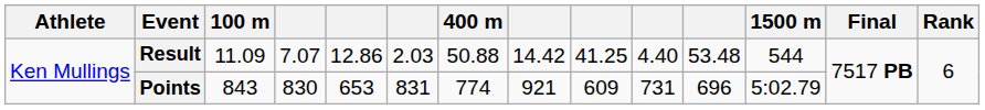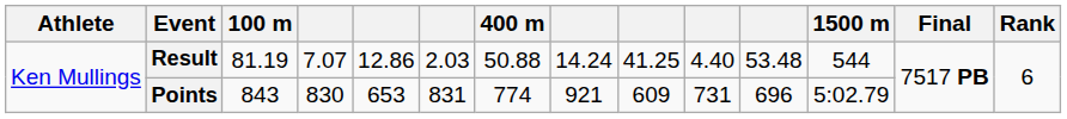 <table class="wikitable" style="font-size:90%">
 <tr>
 <th>Athlete</th>
 <th>Event</th>
 <th>100 m</th>
 <th></th>
 <th></th>
 <th></th>
 <th>400 m</th>
 <th></th>
 <th></th>
 <th></th>
 <th></th>
 <th>1500 m</th>
 <th>Final</th>
 <th>Rank</th>
 </tr>
 <tr align=center>
 <td rowspan=2 align=left><a href='#'>Ken Mullings</a></td>
 <th style="font-size:95%">Result</th>
-<td>11.09</td>
+<td>81.19</td>
 <td>7.07</td>
 <td>12.86</td>
 <td>2.03</td>
 <td>50.88</td>
-<td>14.42</td>
+<td>14.24</td>
 <td>41.25</td>
 <td>4.40</td>
 <td>53.48</td>
 <td>544</td>
 <td rowspan=2>7517 <strong>PB</strong></td>
 <td rowspan=2>6</td>
 </tr>
 <tr align=center>
 <th style="font-size:95%">Points</th>
 <td>843</td>
 <td>830</td>
 <td>653</td>
 <td>831</td>
 <td>774</td>
 <td>921</td>
 <td>609</td>
 <td>731</td>
 <td>696</td>
 <td>5:02.79</td>
 </tr>
 </table>
